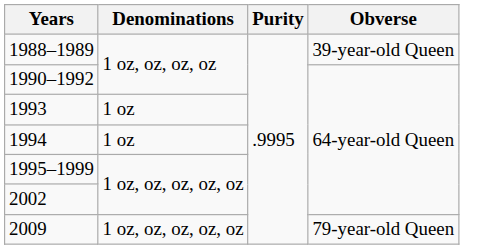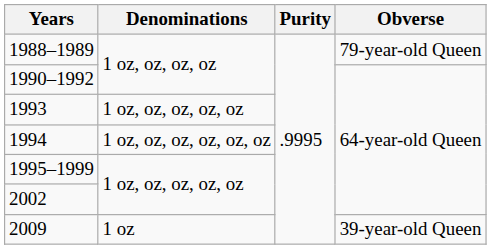 <table class="wikitable">
 <tr>
 <th>Years</th>
 <th>Denominations</th>
 <th>Purity</th>
 <th>Obverse</th>
 </tr>
 <tr>
 <td>1988–1989</td>
 <td rowspan="2">1 oz,  oz,  oz,  oz</td>
 <td rowspan="7">.9995</td>
-<td rowspan=1>39-year-old Queen</td>
+<td rowspan=1>79-year-old Queen</td>
 </tr>
 <tr>
 <td>1990–1992</td>
 <td rowspan=5>64-year-old Queen</td>
 </tr>
 <tr>
 <td>1993</td>
-<td>1 oz</td>
+<td>1 oz,  oz,  oz,  oz,  oz</td>
 </tr>
 <tr>
 <td>1994</td>
-<td>1 oz</td>
+<td>1 oz,  oz,  oz,  oz,  oz,  oz</td>
 </tr>
 <tr>
 <td>1995–1999</td>
 <td rowspan="2">1 oz,  oz,  oz,  oz,  oz</td>
 </tr>
 <tr>
 <td>2002</td>
 </tr>
 <tr>
 <td>2009</td>
-<td>1 oz,  oz,  oz,  oz,  oz</td>
-<td rowspan=1>79-year-old Queen</td>
+<td>1 oz</td>
+<td rowspan=1>39-year-old Queen</td>
 </tr>
 </table>
